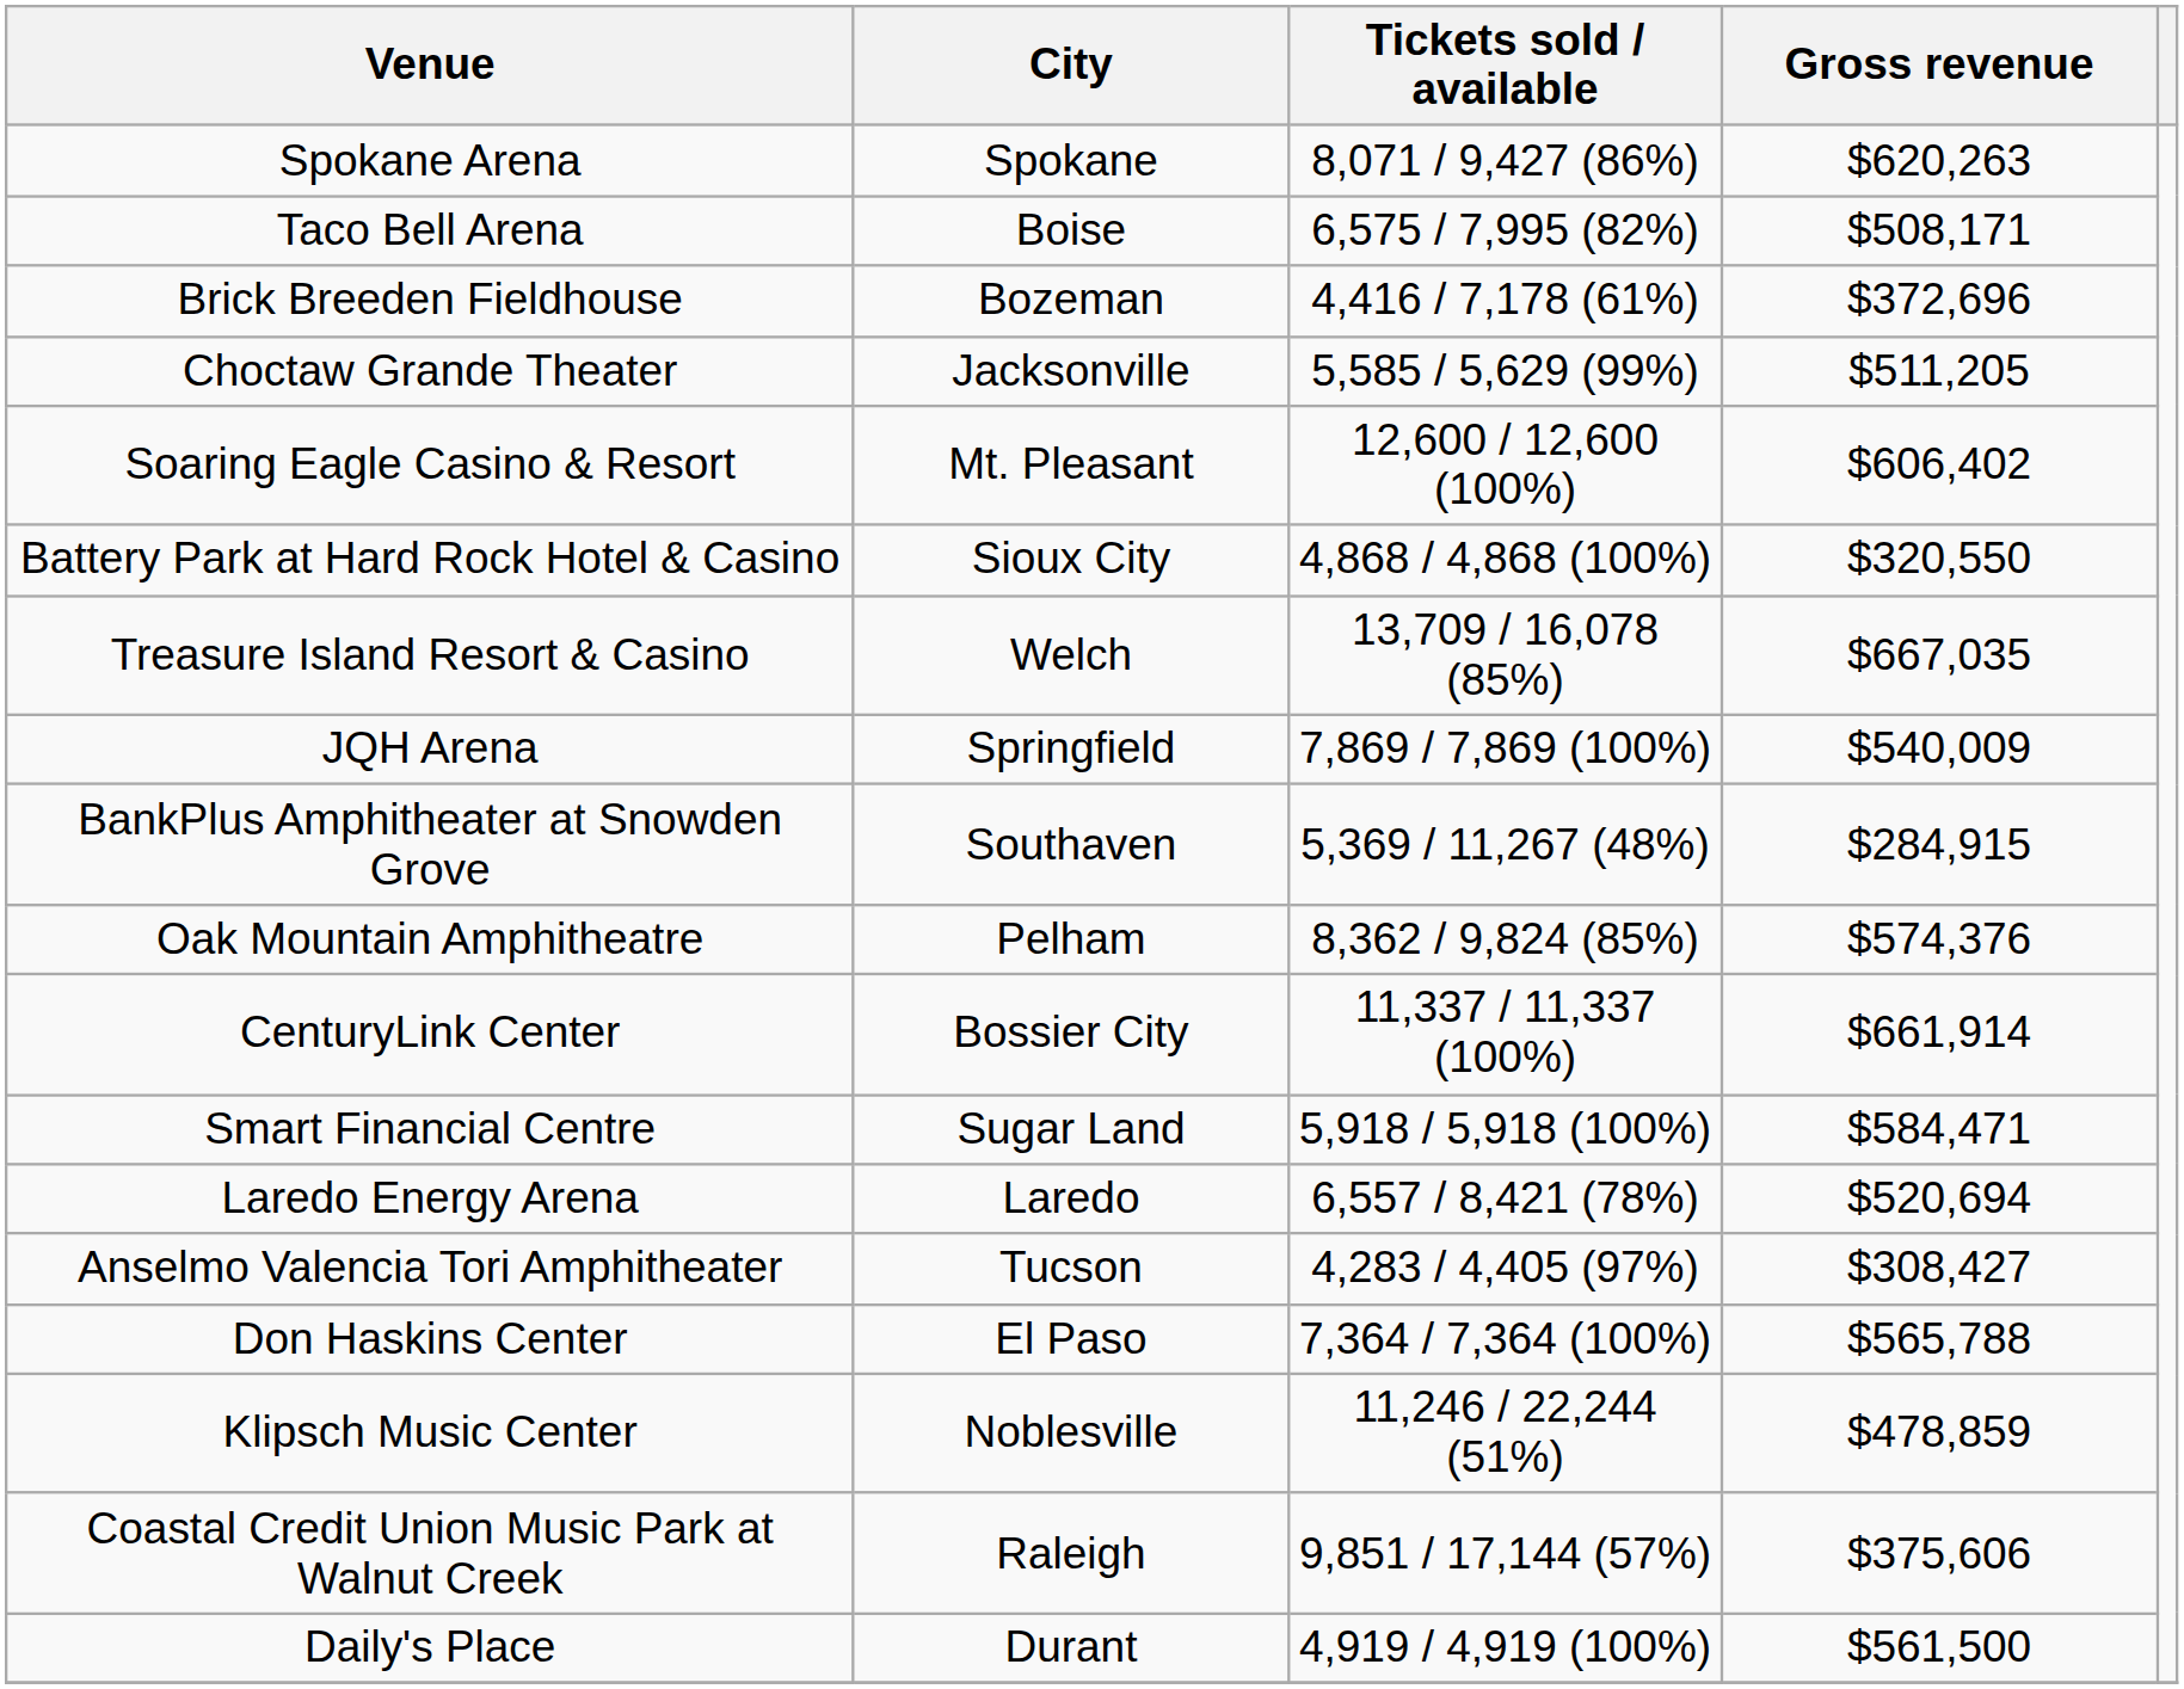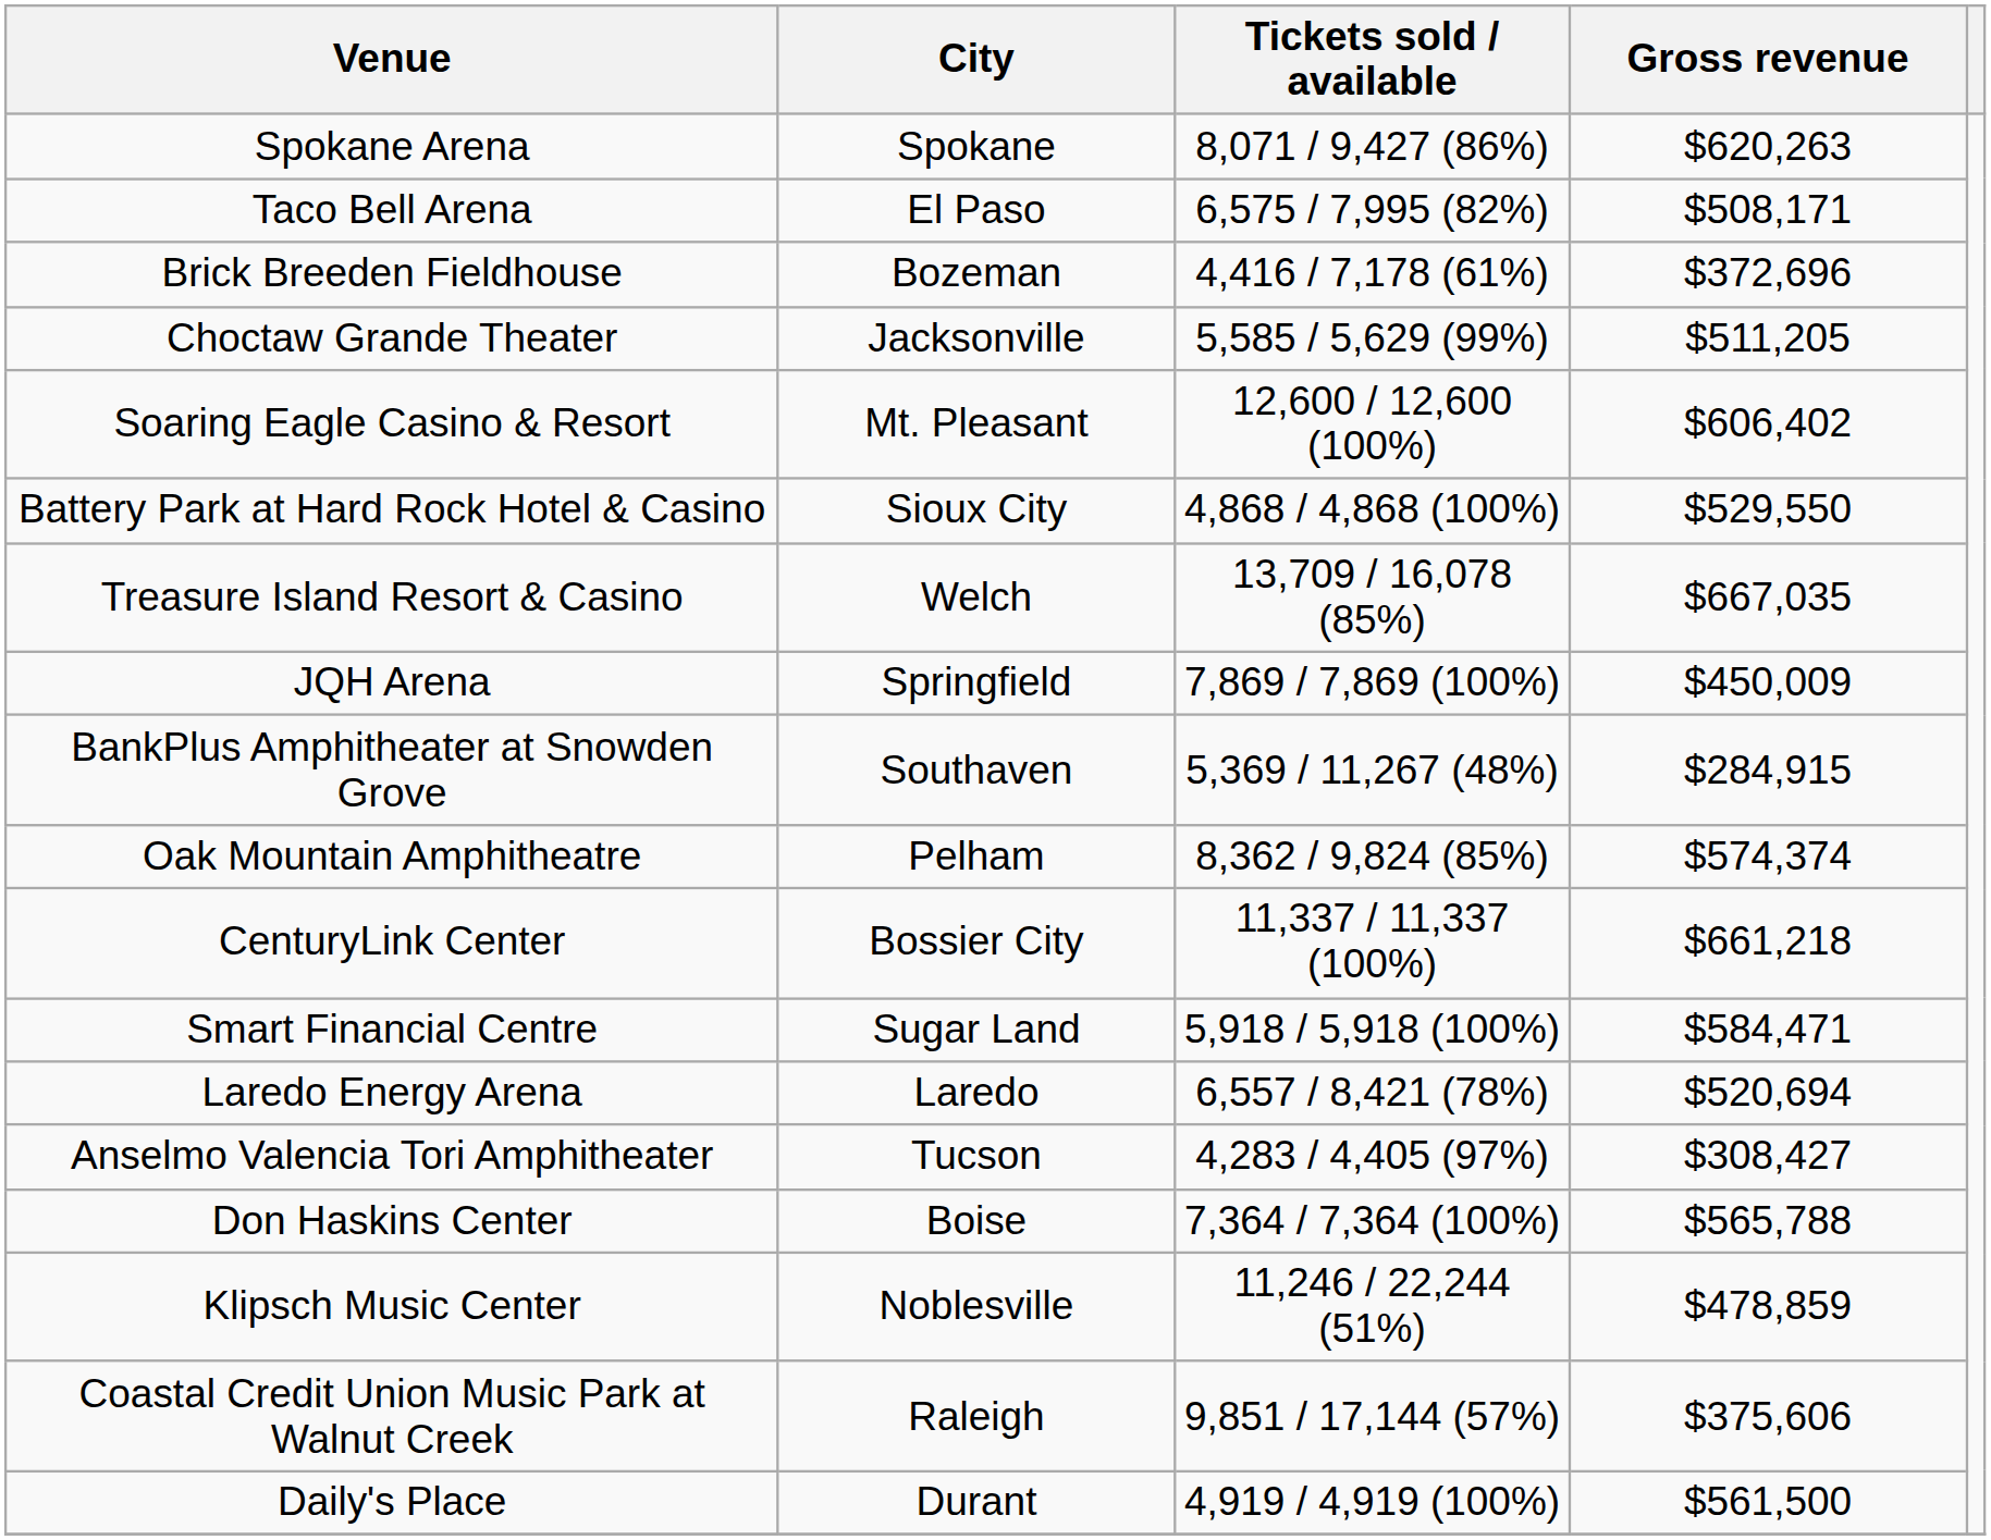 <table class="wikitable" style="text-align:center">
 <tr>
 <th style="width:300px;">Venue</th>
 <th style="width:150px;">City</th>
 <th style="width:150px;">Tickets sold / available</th>
 <th style="width:150px;">Gross revenue</th>
 <th></th>
 </tr>
 <tr>
 <td>Spokane Arena</td>
 <td>Spokane</td>
 <td>8,071 / 9,427 (86%)</td>
 <td>$620,263</td>
 <td rowspan="18"></td>
 </tr>
 <tr>
 <td>Taco Bell Arena</td>
-<td>Boise</td>
+<td>El Paso</td>
 <td>6,575 / 7,995 (82%)</td>
 <td>$508,171</td>
 </tr>
 <tr>
 <td>Brick Breeden Fieldhouse</td>
 <td>Bozeman</td>
 <td>4,416 / 7,178 (61%)</td>
 <td>$372,696</td>
 </tr>
 <tr>
 <td>Choctaw Grande Theater</td>
 <td>Jacksonville</td>
 <td>5,585 / 5,629 (99%)</td>
 <td>$511,205</td>
 </tr>
 <tr>
 <td>Soaring Eagle Casino & Resort</td>
 <td>Mt. Pleasant</td>
 <td>12,600 / 12,600 (100%)</td>
 <td>$606,402</td>
 </tr>
 <tr>
 <td>Battery Park at Hard Rock Hotel & Casino</td>
 <td>Sioux City</td>
 <td>4,868 / 4,868 (100%)</td>
-<td>$320,550</td>
+<td>$529,550</td>
 </tr>
 <tr>
 <td>Treasure Island Resort & Casino</td>
 <td>Welch</td>
 <td>13,709 / 16,078 (85%)</td>
 <td>$667,035</td>
 </tr>
 <tr>
 <td>JQH Arena</td>
 <td>Springfield</td>
 <td>7,869 / 7,869 (100%)</td>
-<td>$540,009</td>
+<td>$450,009</td>
 </tr>
 <tr>
 <td>BankPlus Amphitheater at Snowden Grove</td>
 <td>Southaven</td>
 <td>5,369 / 11,267 (48%)</td>
 <td>$284,915</td>
 </tr>
 <tr>
 <td>Oak Mountain Amphitheatre</td>
 <td>Pelham</td>
 <td>8,362 / 9,824 (85%)</td>
-<td>$574,376</td>
+<td>$574,374</td>
 </tr>
 <tr>
 <td>CenturyLink Center</td>
 <td>Bossier City</td>
 <td>11,337 / 11,337 (100%)</td>
-<td>$661,914</td>
+<td>$661,218</td>
 </tr>
 <tr>
 <td>Smart Financial Centre</td>
 <td>Sugar Land</td>
 <td>5,918 / 5,918 (100%)</td>
 <td>$584,471</td>
 </tr>
 <tr>
 <td>Laredo Energy Arena</td>
 <td>Laredo</td>
 <td>6,557 / 8,421 (78%)</td>
 <td>$520,694</td>
 </tr>
 <tr>
 <td>Anselmo Valencia Tori Amphitheater</td>
 <td>Tucson</td>
 <td>4,283 / 4,405 (97%)</td>
 <td>$308,427</td>
 </tr>
 <tr>
 <td>Don Haskins Center</td>
-<td>El Paso</td>
+<td>Boise</td>
 <td>7,364 / 7,364 (100%)</td>
 <td>$565,788</td>
 </tr>
 <tr>
 <td>Klipsch Music Center</td>
 <td>Noblesville</td>
 <td>11,246 / 22,244 (51%)</td>
 <td>$478,859</td>
 </tr>
 <tr>
 <td>Coastal Credit Union Music Park at Walnut Creek</td>
 <td>Raleigh</td>
 <td>9,851 / 17,144 (57%)</td>
 <td>$375,606</td>
 </tr>
 <tr>
 <td>Daily's Place</td>
 <td>Durant</td>
 <td>4,919 / 4,919 (100%)</td>
 <td>$561,500</td>
 </tr>
 <tr>
 </tr>
 </table>
